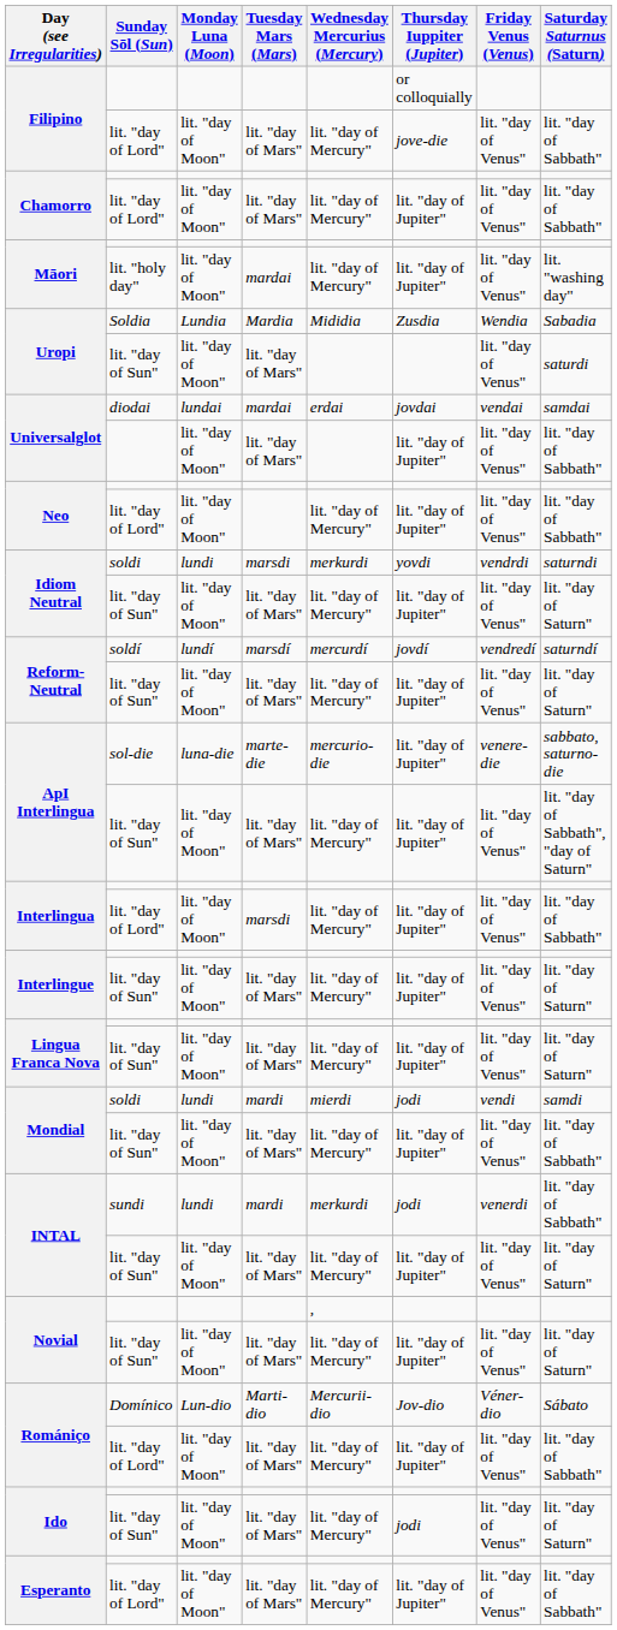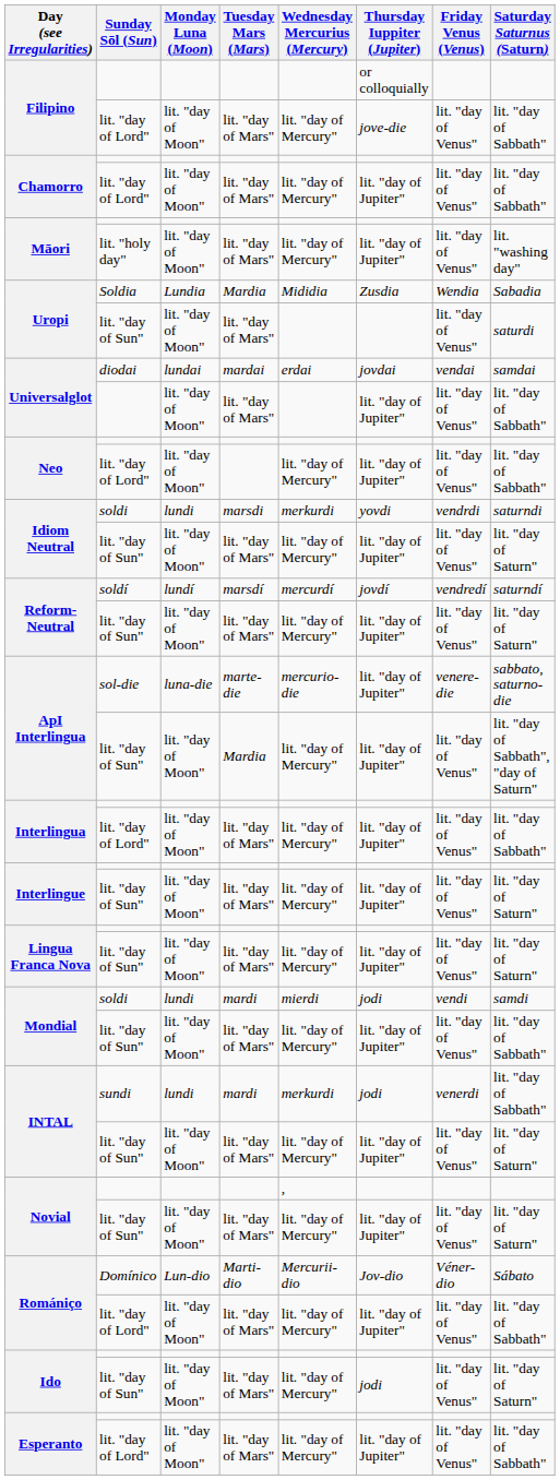 <table class="wikitable sortable">
 <tr>
 <th>Day<br><em>(see <a href='#'>Irregularities</a>)</em></th>
 <th width=130><a href='#'>Sunday</a><br><a href='#'>Sōl (<em>Sun</em>)</a></th>
 <th width=130><a href='#'>Monday</a><br><a href='#'>Luna (<em>Moon</em>)</a></th>
 <th width=130><a href='#'>Tuesday</a><br><a href='#'>Mars (<em>Mars</em>)</a></th>
 <th width=130><a href='#'>Wednesday</a><br><a href='#'>Mercurius (<em>Mercury</em>)</a></th>
 <th width=130><a href='#'>Thursday</a><br><a href='#'>Iuppiter (<em>Jupiter</em>)</a></th>
 <th width=130><a href='#'>Friday</a><br><a href='#'>Venus (<em>Venus</em>)</a></th>
 <th width=130><a href='#'>Saturday</a><br><em><a href='#'>Saturnus (</em>Saturn<em>)</a></em></th>
 </tr>
 <tr>
 <th rowspan="2"><a href='#'>Filipino</a></th>
 <td> </td>
 <td></td>
 <td></td>
 <td></td>
 <td> or colloquially </td>
 <td></td>
 <td> </td>
 </tr>
 <tr>
 <td>lit. "day of Lord"</td>
 <td>lit. "day of Moon"</td>
 <td>lit. "day of Mars"</td>
 <td>lit. "day of Mercury"</td>
 <td><em>jove-die</em></td>
 <td>lit. "day of Venus"</td>
 <td>lit. "day of Sabbath"</td>
 </tr>
 <tr>
 <th rowspan="2"><a href='#'>Chamorro</a></th>
 <td></td>
 <td></td>
 <td></td>
 <td></td>
 <td></td>
 <td></td>
 <td></td>
 </tr>
 <tr>
 <td>lit. "day of Lord"</td>
 <td>lit. "day of Moon"</td>
 <td>lit. "day of Mars"</td>
 <td>lit. "day of Mercury"</td>
 <td>lit. "day of Jupiter"</td>
 <td>lit. "day of Venus"</td>
 <td>lit. "day of Sabbath"</td>
 </tr>
 <tr>
 <th rowspan="2"><a href='#'>Māori</a></th>
 <td></td>
 <td></td>
 <td></td>
 <td></td>
 <td></td>
 <td></td>
 <td></td>
 </tr>
 <tr>
 <td>lit. "holy day"</td>
 <td>lit. "day of Moon"</td>
-<td><em>mardai</em></td>
+<td>lit. "day of Mars"</td>
 <td>lit. "day of Mercury"</td>
 <td>lit. "day of Jupiter"</td>
 <td>lit. "day of Venus"</td>
 <td>lit. "washing day"</td>
 </tr>
 <tr>
 <th rowspan="2"><a href='#'>Uropi</a></th>
 <td><em>Soldia</em></td>
 <td><em>Lundia</em></td>
 <td><em>Mardia</em></td>
 <td><em>Mididia</em></td>
 <td><em>Zusdia</em></td>
 <td><em>Wendia</em></td>
 <td><em>Sabadia</em></td>
 </tr>
 <tr>
 <td>lit. "day of Sun"</td>
 <td>lit. "day of Moon"</td>
 <td>lit. "day of Mars"</td>
 <td></td>
 <td></td>
 <td>lit. "day of Venus"</td>
 <td><em>saturdi</em></td>
 </tr>
 <tr>
 <th rowspan="2"><a href='#'>Universalglot</a></th>
 <td><em>diodai</em></td>
 <td><em>lundai</em></td>
 <td><em>mardai</em></td>
 <td><em>erdai</em></td>
 <td><em>jovdai</em></td>
 <td><em>vendai</em></td>
 <td><em>samdai</em></td>
 </tr>
 <tr>
 <td></td>
 <td>lit. "day of Moon"</td>
 <td>lit. "day of Mars"</td>
 <td></td>
 <td>lit. "day of Jupiter"</td>
 <td>lit. "day of Venus"</td>
 <td>lit. "day of Sabbath"</td>
 </tr>
 <tr>
 <th rowspan="2"><a href='#'>Neo</a></th>
 <td></td>
 <td></td>
 <td></td>
 <td></td>
 <td></td>
 <td></td>
 <td></td>
 </tr>
 <tr>
 <td>lit. "day of Lord"</td>
 <td>lit. "day of Moon"</td>
 <td></td>
 <td>lit. "day of Mercury"</td>
 <td>lit. "day of Jupiter"</td>
 <td>lit. "day of Venus"</td>
 <td>lit. "day of Sabbath"</td>
 </tr>
 <tr>
 <th rowspan="2"><a href='#'>Idiom Neutral</a></th>
 <td><em>soldi</em></td>
 <td><em>lundi</em></td>
 <td><em>marsdi</em></td>
 <td><em>merkurdi</em></td>
 <td><em>yovdi</em></td>
 <td><em>vendrdi</em></td>
 <td><em>saturndi</em></td>
 </tr>
 <tr>
 <td>lit. "day of Sun"</td>
 <td>lit. "day of Moon"</td>
 <td>lit. "day of Mars"</td>
 <td>lit. "day of Mercury"</td>
 <td>lit. "day of Jupiter"</td>
 <td>lit. "day of Venus"</td>
 <td>lit. "day of Saturn"</td>
 </tr>
 <tr>
 <th rowspan="2"><a href='#'>Reform-Neutral</a></th>
 <td><em>soldí</em></td>
 <td><em>lundí</em></td>
 <td><em>marsdí</em></td>
 <td><em>mercurdí</em></td>
 <td><em>jovdí</em></td>
 <td><em>vendredí</em></td>
 <td><em>saturndí</em></td>
 </tr>
 <tr>
 <td>lit. "day of Sun"</td>
 <td>lit. "day of Moon"</td>
 <td>lit. "day of Mars"</td>
 <td>lit. "day of Mercury"</td>
 <td>lit. "day of Jupiter"</td>
 <td>lit. "day of Venus"</td>
 <td>lit. "day of Saturn"</td>
 </tr>
 <tr>
 <th rowspan="2"><a href='#'>ApI Interlingua</a></th>
 <td><em>sol-die</em></td>
 <td><em>luna-die</em></td>
 <td><em>marte-die</em></td>
 <td><em>mercurio-die</em></td>
 <td>lit. "day of Jupiter"</td>
 <td><em>venere-die</em></td>
 <td><em>sabbato</em>,<br> <em>saturno-die</em></td>
 </tr>
 <tr>
 <td>lit. "day of Sun"</td>
 <td>lit. "day of Moon"</td>
-<td>lit. "day of Mars"</td>
+<td><em>Mardia</em></td>
 <td>lit. "day of Mercury"</td>
 <td>lit. "day of Jupiter"</td>
 <td>lit. "day of Venus"</td>
 <td>lit. "day of Sabbath", "day of Saturn"</td>
 </tr>
 <tr>
 <th rowspan="2"><a href='#'>Interlingua</a></th>
 <td> </td>
 <td></td>
 <td></td>
 <td></td>
 <td></td>
 <td></td>
 <td> </td>
 </tr>
 <tr>
 <td>lit. "day of Lord"</td>
 <td>lit. "day of Moon"</td>
-<td><em>marsdi</em></td>
+<td>lit. "day of Mars"</td>
 <td>lit. "day of Mercury"</td>
 <td>lit. "day of Jupiter"</td>
 <td>lit. "day of Venus"</td>
 <td>lit. "day of Sabbath"</td>
 </tr>
 <tr>
 <th rowspan="2"><a href='#'>Interlingue</a></th>
 <td></td>
 <td></td>
 <td></td>
 <td></td>
 <td></td>
 <td></td>
 <td></td>
 </tr>
 <tr>
 <td>lit. "day of Sun"</td>
 <td>lit. "day of Moon"</td>
 <td>lit. "day of Mars"</td>
 <td>lit. "day of Mercury"</td>
 <td>lit. "day of Jupiter"</td>
 <td>lit. "day of Venus"</td>
 <td>lit. "day of Saturn"</td>
 </tr>
 <tr>
 <th rowspan="2"><a href='#'>Lingua Franca Nova</a></th>
 <td></td>
 <td></td>
 <td></td>
 <td></td>
 <td></td>
 <td></td>
 <td></td>
 </tr>
 <tr>
 <td>lit. "day of Sun"</td>
 <td>lit. "day of Moon"</td>
 <td>lit. "day of Mars"</td>
 <td>lit. "day of Mercury"</td>
 <td>lit. "day of Jupiter"</td>
 <td>lit. "day of Venus"</td>
 <td>lit. "day of Saturn"</td>
 </tr>
 <tr>
 <th rowspan="2"><a href='#'>Mondial</a></th>
 <td><em>soldi</em></td>
 <td><em>lundi</em></td>
 <td><em>mardi</em></td>
 <td><em>mierdi</em></td>
 <td><em>jodi</em></td>
 <td><em>vendi</em></td>
 <td><em>samdi</em></td>
 </tr>
 <tr>
 <td>lit. "day of Sun"</td>
 <td>lit. "day of Moon"</td>
 <td>lit. "day of Mars"</td>
 <td>lit. "day of Mercury"</td>
 <td>lit. "day of Jupiter"</td>
 <td>lit. "day of Venus"</td>
 <td>lit. "day of Sabbath"</td>
 </tr>
 <tr>
 <th rowspan="2"><a href='#'>INTAL</a></th>
 <td><em>sundi</em></td>
 <td><em>lundi</em></td>
 <td><em>mardi</em></td>
 <td><em>merkurdi</em></td>
 <td><em>jodi</em></td>
 <td><em>venerdi</em></td>
 <td>lit. "day of Sabbath"</td>
 </tr>
 <tr>
 <td>lit. "day of Sun"</td>
 <td>lit. "day of Moon"</td>
 <td>lit. "day of Mars"</td>
 <td>lit. "day of Mercury"</td>
 <td>lit. "day of Jupiter"</td>
 <td>lit. "day of Venus"</td>
 <td>lit. "day of Saturn"</td>
 </tr>
 <tr>
 <th rowspan="2"><a href='#'>Novial</a></th>
 <td></td>
 <td></td>
 <td></td>
 <td>,  </td>
 <td></td>
 <td></td>
 <td></td>
 </tr>
 <tr>
 <td>lit. "day of Sun"</td>
 <td>lit. "day of Moon"</td>
 <td>lit. "day of Mars"</td>
 <td>lit. "day of Mercury"</td>
 <td>lit. "day of Jupiter"</td>
 <td>lit. "day of Venus"</td>
 <td>lit. "day of Saturn"</td>
 </tr>
 <tr>
 <th rowspan="2"><a href='#'>Romániço</a></th>
 <td><em>Domínico</em></td>
 <td><em>Lun-dio</em></td>
 <td><em>Marti-dio</em></td>
 <td><em>Mercurii-dio</em></td>
 <td><em>Jov-dio</em></td>
 <td><em>Véner-dio</em></td>
 <td><em>Sábato</em></td>
 </tr>
 <tr>
 <td>lit. "day of Lord"</td>
 <td>lit. "day of Moon"</td>
 <td>lit. "day of Mars"</td>
 <td>lit. "day of Mercury"</td>
 <td>lit. "day of Jupiter"</td>
 <td>lit. "day of Venus"</td>
 <td>lit. "day of Sabbath"</td>
 </tr>
 <tr>
 <th rowspan="2"><a href='#'>Ido</a></th>
 <td></td>
 <td></td>
 <td></td>
 <td></td>
 <td></td>
 <td></td>
 <td></td>
 </tr>
 <tr>
 <td>lit. "day of Sun"</td>
 <td>lit. "day of Moon"</td>
 <td>lit. "day of Mars"</td>
 <td>lit. "day of Mercury"</td>
 <td><em>jodi</em></td>
 <td>lit. "day of Venus"</td>
 <td>lit. "day of Saturn"</td>
 </tr>
 <tr>
 <th rowspan="2"><a href='#'>Esperanto</a></th>
 <td> </td>
 <td></td>
 <td></td>
 <td></td>
 <td></td>
 <td></td>
 <td> </td>
 </tr>
 <tr>
 <td>lit. "day of Lord"</td>
 <td>lit. "day of Moon"</td>
 <td>lit. "day of Mars"</td>
 <td>lit. "day of Mercury"</td>
 <td>lit. "day of Jupiter"</td>
 <td>lit. "day of Venus"</td>
 <td>lit. "day of Sabbath"</td>
 </tr>
 </table>
